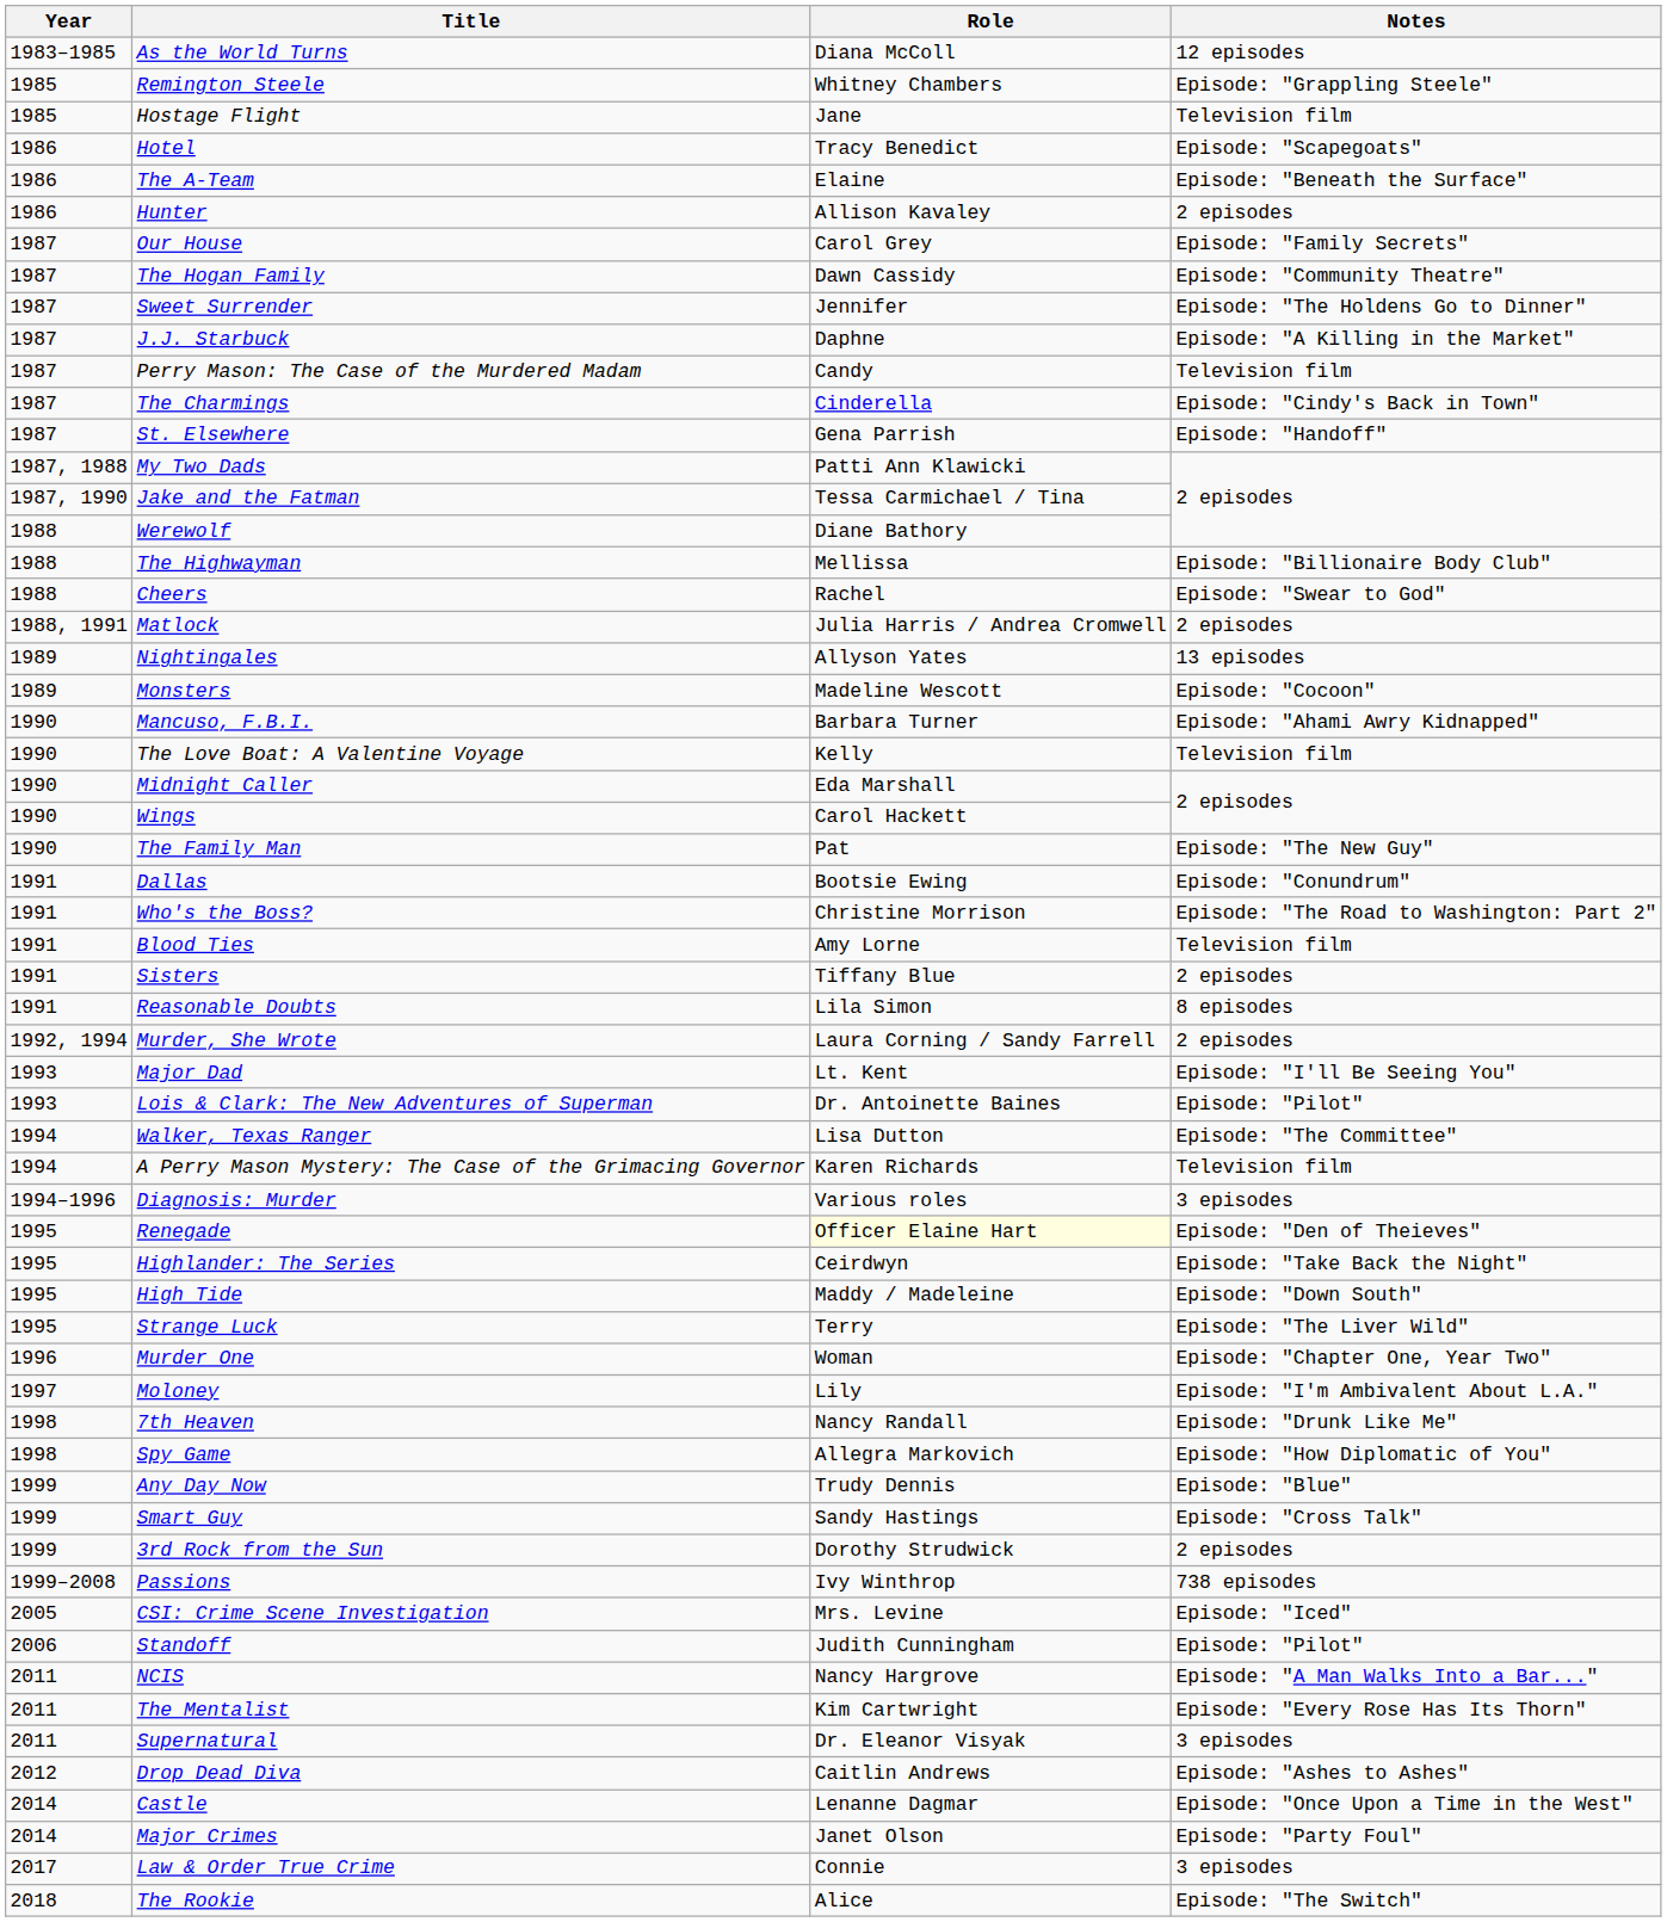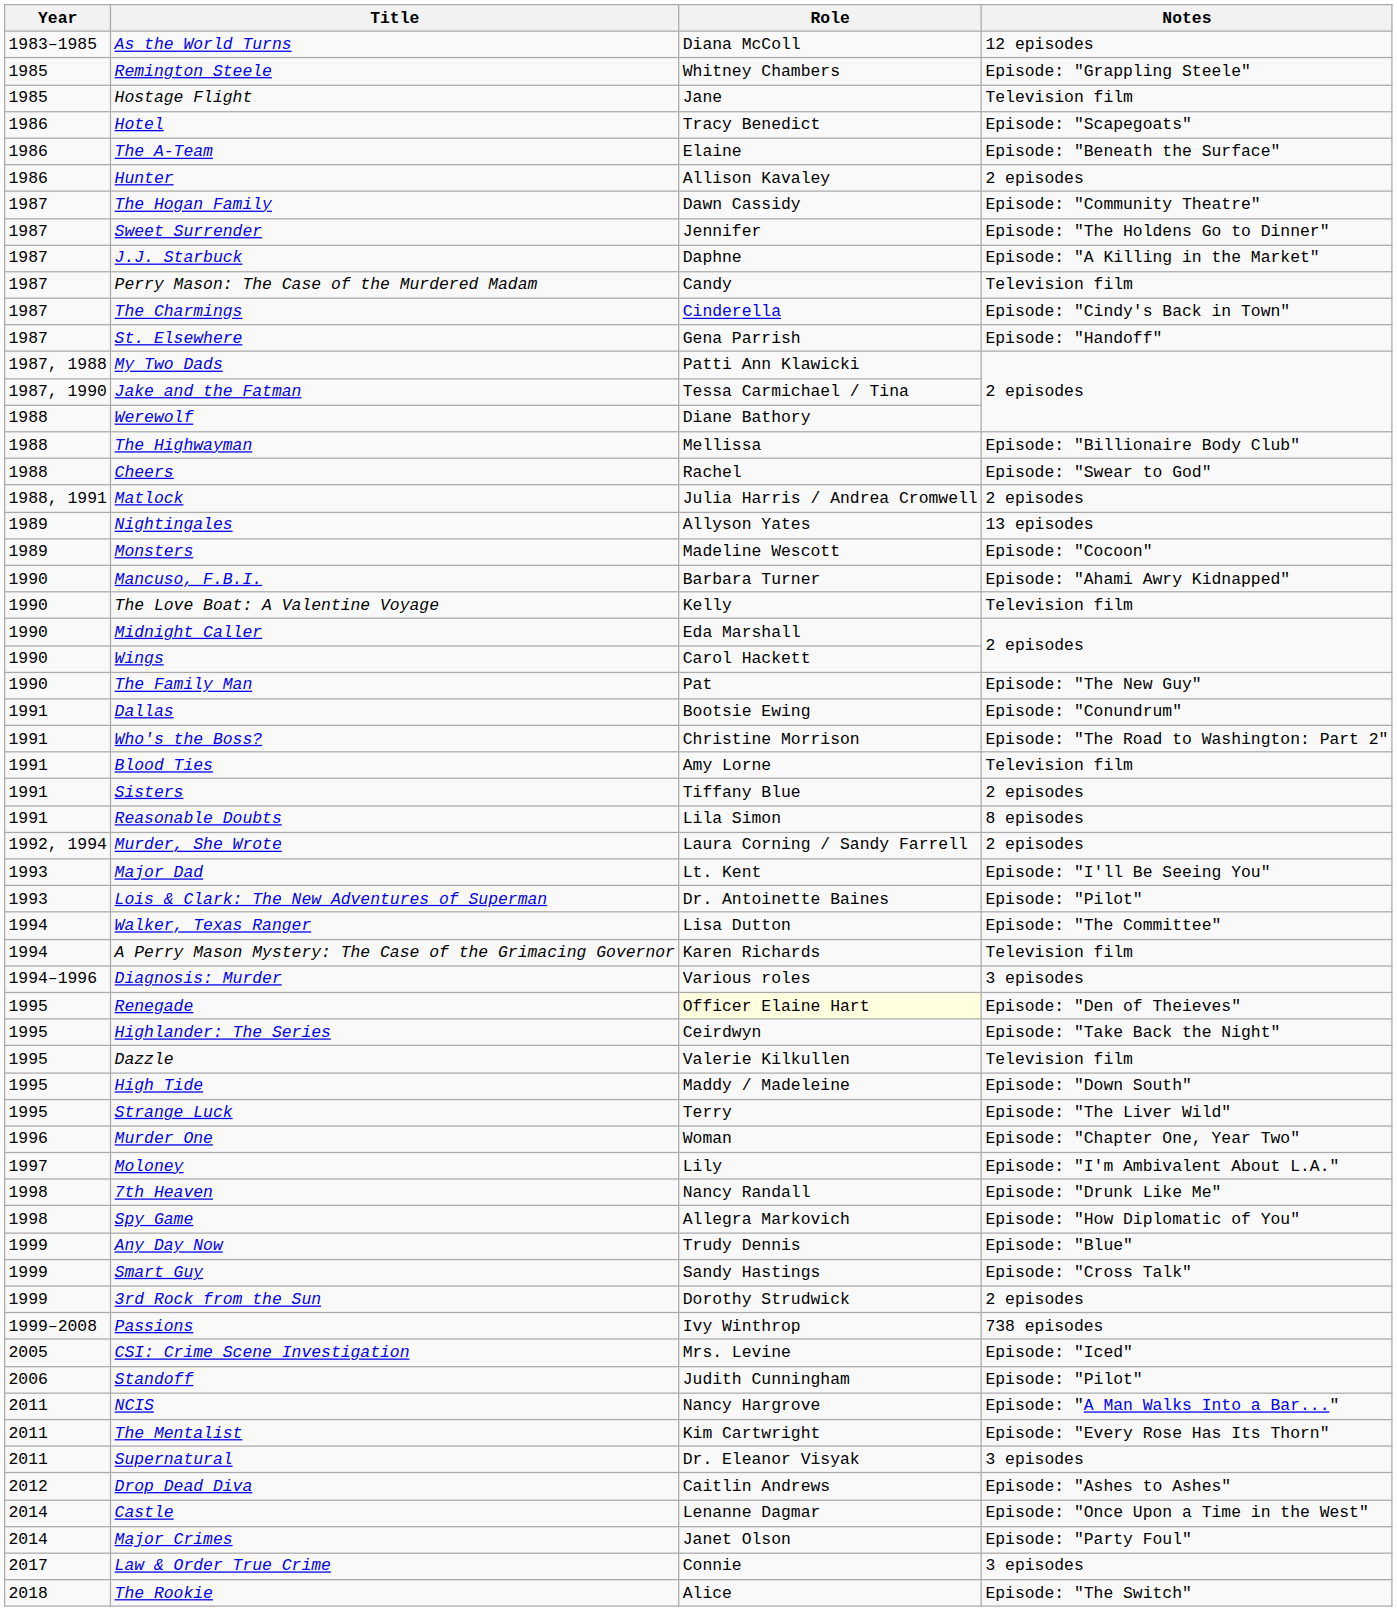 <table class="wikitable sortable">
 <tr>
 <th>Year</th>
 <th>Title</th>
 <th>Role</th>
 <th>Notes</th>
 </tr>
 <tr>
 <td>1983–1985</td>
 <td><em><a href='#'>As the World Turns</a></em></td>
 <td>Diana McColl</td>
 <td>12 episodes</td>
 </tr>
 <tr>
 <td>1985</td>
 <td><em><a href='#'>Remington Steele</a></em></td>
 <td>Whitney Chambers</td>
 <td>Episode: "Grappling Steele"</td>
 </tr>
 <tr>
 <td>1985</td>
 <td><em>Hostage Flight</em></td>
 <td>Jane</td>
 <td>Television film</td>
 </tr>
 <tr>
 <td>1986</td>
 <td><a href='#'><em>Hotel</em></a></td>
 <td>Tracy Benedict</td>
 <td>Episode: "Scapegoats"</td>
 </tr>
 <tr>
 <td>1986</td>
 <td><em><a href='#'>The A-Team</a></em></td>
 <td>Elaine</td>
 <td>Episode: "Beneath the Surface"</td>
 </tr>
 <tr>
 <td>1986</td>
 <td><a href='#'><em>Hunter</em></a></td>
 <td>Allison Kavaley</td>
 <td>2 episodes</td>
-</tr>
-<tr>
-<td>1987</td>
-<td><a href='#'><em>Our House</em></a></td>
-<td>Carol Grey</td>
-<td>Episode: "Family Secrets"</td>
 </tr>
 <tr>
 <td>1987</td>
 <td><em><a href='#'>The Hogan Family</a></em></td>
 <td>Dawn Cassidy</td>
 <td>Episode: "Community Theatre"</td>
 </tr>
 <tr>
 <td>1987</td>
 <td><a href='#'><em>Sweet Surrender</em></a></td>
 <td>Jennifer</td>
 <td>Episode: "The Holdens Go to Dinner"</td>
 </tr>
 <tr>
 <td>1987</td>
 <td><em><a href='#'>J.J. Starbuck</a></em></td>
 <td>Daphne</td>
 <td>Episode: "A Killing in the Market"</td>
 </tr>
 <tr>
 <td>1987</td>
 <td><em>Perry Mason: The Case of the Murdered Madam</em></td>
 <td>Candy</td>
 <td>Television film</td>
 </tr>
 <tr>
 <td>1987</td>
 <td><em><a href='#'>The Charmings</a></em></td>
 <td><a href='#'>Cinderella</a></td>
 <td>Episode: "Cindy's Back in Town"</td>
 </tr>
 <tr>
 <td>1987</td>
 <td><em><a href='#'>St. Elsewhere</a></em></td>
 <td>Gena Parrish</td>
 <td>Episode: "Handoff"</td>
 </tr>
 <tr>
 <td>1987, 1988</td>
 <td><em><a href='#'>My Two Dads</a></em></td>
 <td>Patti Ann Klawicki</td>
 <td rowspan="3">2 episodes</td>
 </tr>
 <tr>
 <td>1987, 1990</td>
 <td><em><a href='#'>Jake and the Fatman</a></em></td>
 <td>Tessa Carmichael / Tina</td>
 </tr>
 <tr>
 <td>1988</td>
 <td><a href='#'><em>Werewolf</em></a></td>
 <td>Diane Bathory</td>
 </tr>
 <tr>
 <td>1988</td>
 <td><a href='#'><em>The Highwayman</em></a></td>
 <td>Mellissa</td>
 <td>Episode: "Billionaire Body Club"</td>
 </tr>
 <tr>
 <td>1988</td>
 <td><em><a href='#'>Cheers</a></em></td>
 <td>Rachel</td>
 <td>Episode: "Swear to God"</td>
 </tr>
 <tr>
 <td>1988, 1991</td>
 <td><a href='#'><em>Matlock</em></a></td>
 <td>Julia Harris / Andrea Cromwell</td>
 <td>2 episodes</td>
 </tr>
 <tr>
 <td>1989</td>
 <td><a href='#'><em>Nightingales</em></a></td>
 <td>Allyson Yates</td>
 <td>13 episodes</td>
 </tr>
 <tr>
 <td>1989</td>
 <td><a href='#'><em>Monsters</em></a></td>
 <td>Madeline Wescott</td>
 <td>Episode: "Cocoon"</td>
 </tr>
 <tr>
 <td>1990</td>
 <td><em><a href='#'>Mancuso, F.B.I.</a></em></td>
 <td>Barbara Turner</td>
 <td>Episode: "Ahami Awry Kidnapped"</td>
 </tr>
 <tr>
 <td>1990</td>
 <td><em>The Love Boat: A Valentine Voyage</em></td>
 <td>Kelly</td>
 <td>Television film</td>
 </tr>
 <tr>
 <td>1990</td>
 <td><em><a href='#'>Midnight Caller</a></em></td>
 <td>Eda Marshall</td>
 <td rowspan="2">2 episodes</td>
 </tr>
 <tr>
 <td>1990</td>
 <td><a href='#'><em>Wings</em></a></td>
 <td>Carol Hackett</td>
 </tr>
 <tr>
 <td>1990</td>
 <td><a href='#'><em>The Family Man</em></a></td>
 <td>Pat</td>
 <td>Episode: "The New Guy"</td>
 </tr>
 <tr>
 <td>1991</td>
 <td><em><a href='#'>Dallas</a></em></td>
 <td>Bootsie Ewing</td>
 <td>Episode: "Conundrum"</td>
 </tr>
 <tr>
 <td>1991</td>
 <td><em><a href='#'>Who's the Boss?</a></em></td>
 <td>Christine Morrison</td>
 <td>Episode: "The Road to Washington: Part 2"</td>
 </tr>
 <tr>
 <td>1991</td>
 <td><a href='#'><em>Blood Ties</em></a></td>
 <td>Amy Lorne</td>
 <td>Television film</td>
 </tr>
 <tr>
 <td>1991</td>
 <td><a href='#'><em>Sisters</em></a></td>
 <td>Tiffany Blue</td>
 <td>2 episodes</td>
 </tr>
 <tr>
 <td>1991</td>
 <td><em><a href='#'>Reasonable Doubts</a></em></td>
 <td>Lila Simon</td>
 <td>8 episodes</td>
 </tr>
 <tr>
 <td>1992, 1994</td>
 <td><em><a href='#'>Murder, She Wrote</a></em></td>
 <td>Laura Corning / Sandy Farrell</td>
 <td>2 episodes</td>
 </tr>
 <tr>
 <td>1993</td>
 <td><em><a href='#'>Major Dad</a></em></td>
 <td>Lt. Kent</td>
 <td>Episode: "I'll Be Seeing You"</td>
 </tr>
 <tr>
 <td>1993</td>
 <td><em><a href='#'>Lois & Clark: The New Adventures of Superman</a></em></td>
 <td>Dr. Antoinette Baines</td>
 <td>Episode: "Pilot"</td>
 </tr>
 <tr>
 <td>1994</td>
 <td><em><a href='#'>Walker, Texas Ranger</a></em></td>
 <td>Lisa Dutton</td>
 <td>Episode: "The Committee"</td>
 </tr>
 <tr>
 <td>1994</td>
 <td><em>A Perry Mason Mystery: The Case of the Grimacing Governor</em></td>
 <td>Karen Richards</td>
 <td>Television film</td>
 </tr>
 <tr>
 <td>1994–1996</td>
 <td><em><a href='#'>Diagnosis: Murder</a></em></td>
 <td>Various roles</td>
 <td>3 episodes</td>
 </tr>
 <tr>
 <td>1995</td>
 <td><a href='#'><em>Renegade</em></a></td>
 <td style="background: lightyellow;">Officer Elaine Hart</td>
 <td>Episode: "Den of Theieves"</td>
 </tr>
 <tr>
 <td>1995</td>
 <td><em><a href='#'>Highlander: The Series</a></em></td>
 <td>Ceirdwyn</td>
 <td>Episode: "Take Back the Night"</td>
 </tr>
 <tr>
 <td>1995</td>
+<td><em>Dazzle</em></td>
+<td>Valerie Kilkullen</td>
+<td>Television film</td>
+</tr>
+<tr>
+<td>1995</td>
 <td><a href='#'><em>High Tide</em></a></td>
 <td>Maddy / Madeleine</td>
 <td>Episode: "Down South"</td>
 </tr>
 <tr>
 <td>1995</td>
 <td><em><a href='#'>Strange Luck</a></em></td>
 <td>Terry</td>
 <td>Episode: "The Liver Wild"</td>
 </tr>
 <tr>
 <td>1996</td>
 <td><a href='#'><em>Murder One</em></a></td>
 <td>Woman</td>
 <td>Episode: "Chapter One, Year Two"</td>
 </tr>
 <tr>
 <td>1997</td>
 <td><a href='#'><em>Moloney</em></a></td>
 <td>Lily</td>
 <td>Episode: "I'm Ambivalent About L.A."</td>
 </tr>
 <tr>
 <td>1998</td>
 <td><a href='#'><em>7th Heaven</em></a></td>
 <td>Nancy Randall</td>
 <td>Episode: "Drunk Like Me"</td>
 </tr>
 <tr>
 <td>1998</td>
 <td><a href='#'><em>Spy Game</em></a></td>
 <td>Allegra Markovich</td>
 <td>Episode: "How Diplomatic of You"</td>
 </tr>
 <tr>
 <td>1999</td>
 <td><a href='#'><em>Any Day Now</em></a></td>
 <td>Trudy Dennis</td>
 <td>Episode: "Blue"</td>
 </tr>
 <tr>
 <td>1999</td>
 <td><em><a href='#'>Smart Guy</a></em></td>
 <td>Sandy Hastings</td>
 <td>Episode: "Cross Talk"</td>
 </tr>
 <tr>
 <td>1999</td>
 <td><em><a href='#'>3rd Rock from the Sun</a></em></td>
 <td>Dorothy Strudwick</td>
 <td>2 episodes</td>
 </tr>
 <tr>
 <td>1999–2008</td>
 <td><em><a href='#'>Passions</a></em></td>
 <td>Ivy Winthrop</td>
 <td>738 episodes</td>
 </tr>
 <tr>
 <td>2005</td>
 <td><em><a href='#'>CSI: Crime Scene Investigation</a></em></td>
 <td>Mrs. Levine</td>
 <td>Episode: "Iced"</td>
 </tr>
 <tr>
 <td>2006</td>
 <td><a href='#'><em>Standoff</em></a></td>
 <td>Judith Cunningham</td>
 <td>Episode: "Pilot"</td>
 </tr>
 <tr>
 <td>2011</td>
 <td><a href='#'><em>NCIS</em></a></td>
 <td>Nancy Hargrove</td>
 <td>Episode: "<a href='#'>A Man Walks Into a Bar...</a>"</td>
 </tr>
 <tr>
 <td>2011</td>
 <td><em><a href='#'>The Mentalist</a></em></td>
 <td>Kim Cartwright</td>
 <td>Episode: "Every Rose Has Its Thorn"</td>
 </tr>
 <tr>
 <td>2011</td>
 <td><a href='#'><em>Supernatural</em></a></td>
 <td>Dr. Eleanor Visyak</td>
 <td>3 episodes</td>
 </tr>
 <tr>
 <td>2012</td>
 <td><em><a href='#'>Drop Dead Diva</a></em></td>
 <td>Caitlin Andrews</td>
 <td>Episode: "Ashes to Ashes"</td>
 </tr>
 <tr>
 <td>2014</td>
 <td><a href='#'><em>Castle</em></a></td>
 <td>Lenanne Dagmar</td>
 <td>Episode: "Once Upon a Time in the West"</td>
 </tr>
 <tr>
 <td>2014</td>
 <td><a href='#'><em>Major Crimes</em></a></td>
 <td>Janet Olson</td>
 <td>Episode: "Party Foul"</td>
 </tr>
 <tr>
 <td>2017</td>
 <td><em><a href='#'>Law & Order True Crime</a></em></td>
 <td>Connie</td>
 <td>3 episodes</td>
 </tr>
 <tr>
 <td>2018</td>
 <td><a href='#'><em>The Rookie</em></a></td>
 <td>Alice</td>
 <td>Episode: "The Switch"</td>
 </tr>
 </table>
